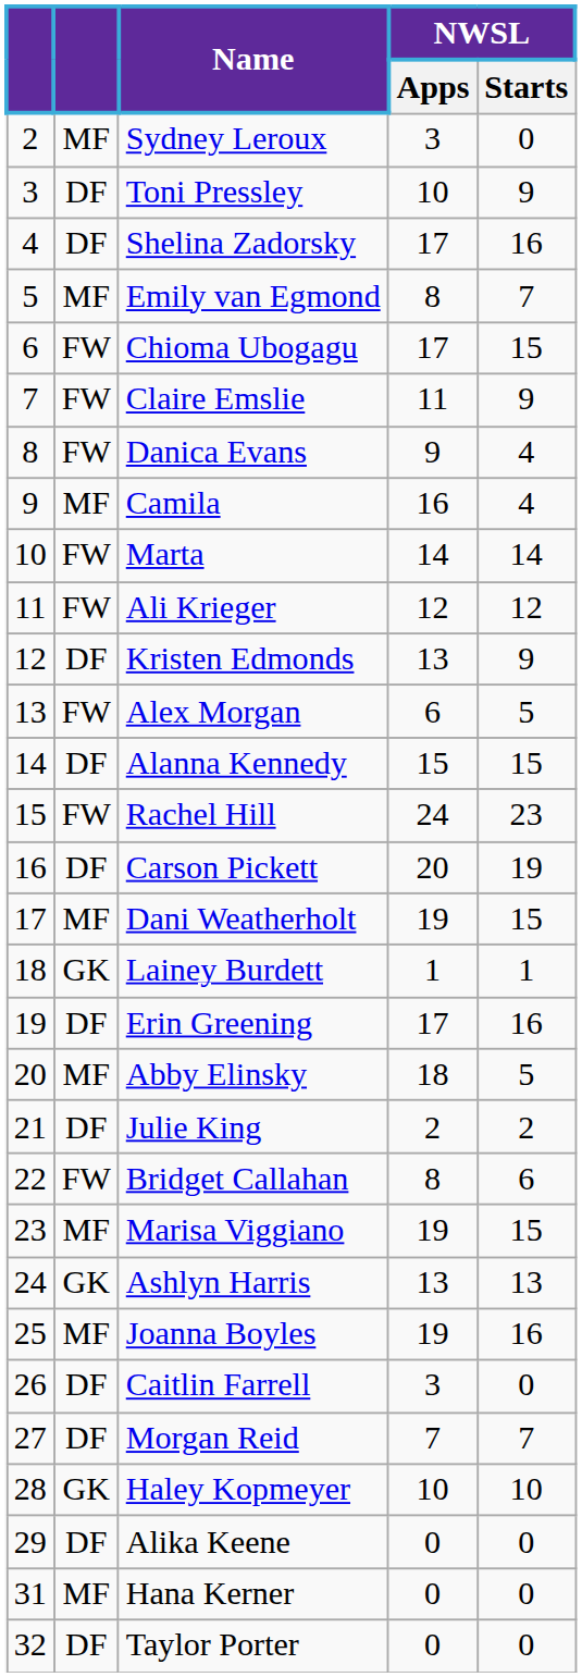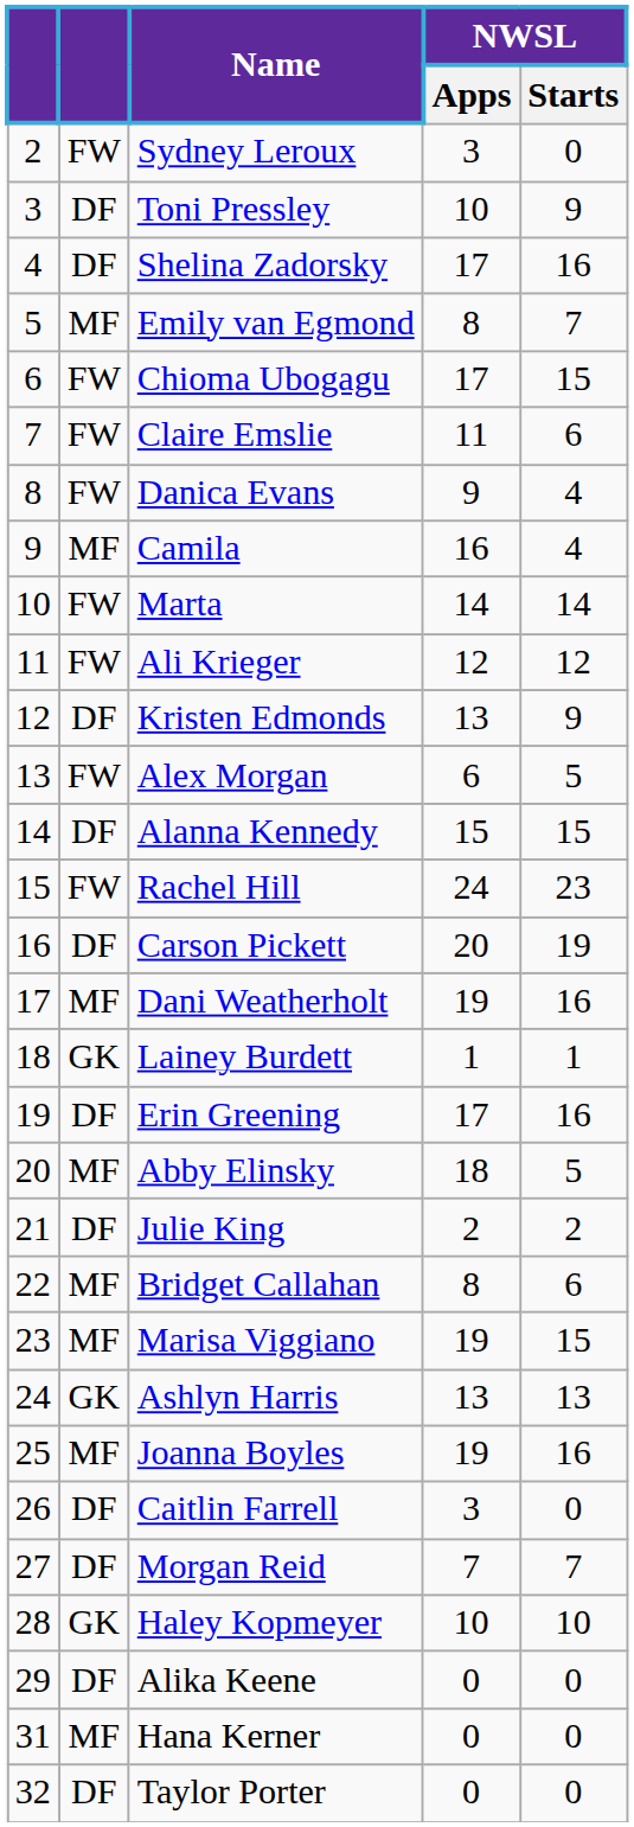 <table class="wikitable sortable" style="text-align:center;">
 <tr>
 <th rowspan="2" style="background:#5E299A; color:white; border:2px solid #3aadd9;"></th>
 <th rowspan="2" style="background:#5E299A; color:white; border:2px solid #3aadd9;"></th>
 <th rowspan="2" style="background:#5E299A; color:white; border:2px solid #3aadd9;">Name</th>
 <th colspan="2" style="width:60px; background:#5E299A; color:white; border:2px solid #3aadd9;">NWSL</th>
 </tr>
 <tr>
 <th>Apps</th>
 <th>Starts</th>
 </tr>
 <tr>
 <td>2</td>
-<td>MF</td>
+<td>FW</td>
 <td align="left"> <a href='#'>Sydney Leroux</a></td>
 <td>3</td>
 <td>0</td>
 </tr>
 <tr>
 <td>3</td>
 <td>DF</td>
 <td align="left"> <a href='#'>Toni Pressley</a></td>
 <td>10</td>
 <td>9</td>
 </tr>
 <tr>
 <td>4</td>
 <td>DF</td>
 <td align="left"> <a href='#'>Shelina Zadorsky</a></td>
 <td>17</td>
 <td>16</td>
 </tr>
 <tr>
 <td>5</td>
 <td>MF</td>
 <td align="left"> <a href='#'>Emily van Egmond</a></td>
 <td>8</td>
 <td>7</td>
 </tr>
 <tr>
 <td>6</td>
 <td>FW</td>
 <td align="left"> <a href='#'>Chioma Ubogagu</a></td>
 <td>17</td>
 <td>15</td>
 </tr>
 <tr>
 <td>7</td>
 <td>FW</td>
 <td align="left"> <a href='#'>Claire Emslie</a></td>
 <td>11</td>
-<td>9</td>
+<td>6</td>
 </tr>
 <tr>
 <td>8</td>
 <td>FW</td>
 <td align="left"> <a href='#'>Danica Evans</a></td>
 <td>9</td>
 <td>4</td>
 </tr>
 <tr>
 <td>9</td>
 <td>MF</td>
 <td align="left"> <a href='#'>Camila</a></td>
 <td>16</td>
 <td>4</td>
 </tr>
 <tr>
 <td>10</td>
 <td>FW</td>
 <td align="left"> <a href='#'>Marta</a></td>
 <td>14</td>
 <td>14</td>
 </tr>
 <tr>
 <td>11</td>
 <td>FW</td>
 <td align="left"> <a href='#'>Ali Krieger</a></td>
 <td>12</td>
 <td>12</td>
 </tr>
 <tr>
 <td>12</td>
 <td>DF</td>
 <td align="left"> <a href='#'>Kristen Edmonds</a></td>
 <td>13</td>
 <td>9</td>
 </tr>
 <tr>
 <td>13</td>
 <td>FW</td>
 <td align="left"> <a href='#'>Alex Morgan</a></td>
 <td>6</td>
 <td>5</td>
 </tr>
 <tr>
 <td>14</td>
 <td>DF</td>
 <td align="left"> <a href='#'>Alanna Kennedy</a></td>
 <td>15</td>
 <td>15</td>
 </tr>
 <tr>
 <td>15</td>
 <td>FW</td>
 <td align="left"> <a href='#'>Rachel Hill</a></td>
 <td>24</td>
 <td>23</td>
 </tr>
 <tr>
 <td>16</td>
 <td>DF</td>
 <td align="left"> <a href='#'>Carson Pickett</a></td>
 <td>20</td>
 <td>19</td>
 </tr>
 <tr>
 <td>17</td>
 <td>MF</td>
 <td align="left"> <a href='#'>Dani Weatherholt</a></td>
 <td>19</td>
-<td>15</td>
+<td>16</td>
 </tr>
 <tr>
 <td>18</td>
 <td>GK</td>
 <td align="left"> <a href='#'>Lainey Burdett</a></td>
 <td>1</td>
 <td>1</td>
 </tr>
 <tr>
 <td>19</td>
 <td>DF</td>
 <td align="left"> <a href='#'>Erin Greening</a></td>
 <td>17</td>
 <td>16</td>
 </tr>
 <tr>
 <td>20</td>
 <td>MF</td>
 <td align="left"> <a href='#'>Abby Elinsky</a></td>
 <td>18</td>
 <td>5</td>
 </tr>
 <tr>
 <td>21</td>
 <td>DF</td>
 <td align="left"> <a href='#'>Julie King</a></td>
 <td>2</td>
 <td>2</td>
 </tr>
 <tr>
 <td>22</td>
-<td>FW</td>
+<td>MF</td>
 <td align="left"> <a href='#'>Bridget Callahan</a></td>
 <td>8</td>
 <td>6</td>
 </tr>
 <tr>
 <td>23</td>
 <td>MF</td>
 <td align="left"> <a href='#'>Marisa Viggiano</a></td>
 <td>19</td>
 <td>15</td>
 </tr>
 <tr>
 <td>24</td>
 <td>GK</td>
 <td align="left"> <a href='#'>Ashlyn Harris</a></td>
 <td>13</td>
 <td>13</td>
 </tr>
 <tr>
 <td>25</td>
 <td>MF</td>
 <td align="left"> <a href='#'>Joanna Boyles</a></td>
 <td>19</td>
 <td>16</td>
 </tr>
 <tr>
 <td>26</td>
 <td>DF</td>
 <td align="left"> <a href='#'>Caitlin Farrell</a></td>
 <td>3</td>
 <td>0</td>
 </tr>
 <tr>
 <td>27</td>
 <td>DF</td>
 <td align="left"> <a href='#'>Morgan Reid</a></td>
 <td>7</td>
 <td>7</td>
 </tr>
 <tr>
 <td>28</td>
 <td>GK</td>
 <td align="left"> <a href='#'>Haley Kopmeyer</a></td>
 <td>10</td>
 <td>10</td>
 </tr>
 <tr>
 <td>29</td>
 <td>DF</td>
 <td align="left"> Alika Keene</td>
 <td>0</td>
 <td>0</td>
 </tr>
 <tr>
 <td>31</td>
 <td>MF</td>
 <td align="left"> Hana Kerner</td>
 <td>0</td>
 <td>0</td>
 </tr>
 <tr>
 <td>32</td>
 <td>DF</td>
 <td align="left"> Taylor Porter</td>
 <td>0</td>
 <td>0</td>
 </tr>
 </table>
